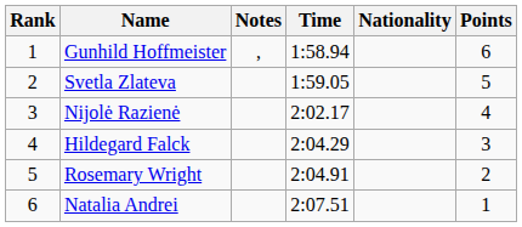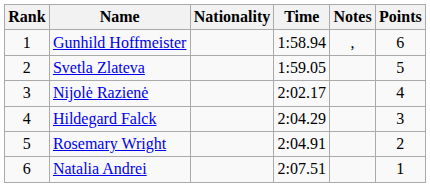 <table class="wikitable sortable" style="text-align:center">
 <tr>
 <th>Rank</th>
 <th>Name</th>
+<th>Nationality</th>
+<th>Time</th>
 <th>Notes</th>
-<th>Time</th>
-<th>Nationality</th>
 <th>Points</th>
 </tr>
 <tr>
 <td>1</td>
 <td align=left><a href='#'>Gunhild Hoffmeister</a></td>
+<td align=left></td>
+<td>1:58.94</td>
 <td>, </td>
-<td>1:58.94</td>
-<td align=left></td>
 <td>6</td>
 </tr>
 <tr>
 <td>2</td>
 <td align=left><a href='#'>Svetla Zlateva</a></td>
+<td align=left></td>
+<td>1:59.05</td>
 <td></td>
-<td>1:59.05</td>
-<td align=left></td>
 <td>5</td>
 </tr>
 <tr>
 <td>3</td>
 <td align=left><a href='#'>Nijolė Razienė</a></td>
+<td align=left></td>
+<td>2:02.17</td>
 <td></td>
-<td>2:02.17</td>
-<td align=left></td>
 <td>4</td>
 </tr>
 <tr>
 <td>4</td>
 <td align=left><a href='#'>Hildegard Falck</a></td>
+<td align=left></td>
+<td>2:04.29</td>
 <td></td>
-<td>2:04.29</td>
-<td align=left></td>
 <td>3</td>
 </tr>
 <tr>
 <td>5</td>
 <td align=left><a href='#'>Rosemary Wright</a></td>
+<td align=left></td>
+<td>2:04.91</td>
 <td></td>
-<td>2:04.91</td>
-<td align=left></td>
 <td>2</td>
 </tr>
 <tr>
 <td>6</td>
 <td align=left><a href='#'>Natalia Andrei</a></td>
+<td align=left></td>
+<td>2:07.51</td>
 <td></td>
-<td>2:07.51</td>
-<td align=left></td>
 <td>1</td>
 </tr>
 </table>
